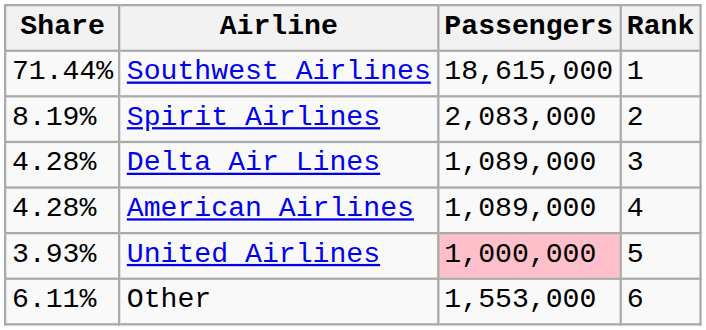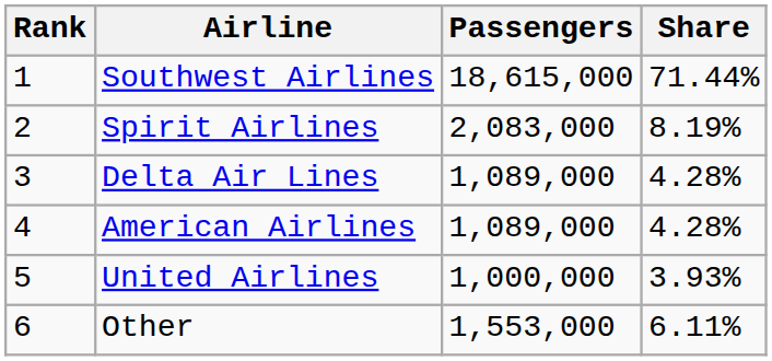 <table class="wikitable sortable" style="font-size: 95%" width= align=>
 <tr>
-<th>Share</th>
+<th>Rank</th>
 <th>Airline</th>
 <th>Passengers</th>
-<th>Rank</th>
+<th>Share</th>
 </tr>
 <tr>
-<td>71.44%</td>
+<td>1</td>
 <td><a href='#'>Southwest Airlines</a></td>
 <td>18,615,000</td>
-<td>1</td>
+<td>71.44%</td>
 </tr>
 <tr>
-<td>8.19%</td>
+<td>2</td>
 <td><a href='#'>Spirit Airlines</a></td>
 <td>2,083,000</td>
-<td>2</td>
+<td>8.19%</td>
 </tr>
 <tr>
-<td>4.28%</td>
+<td>3</td>
 <td><a href='#'>Delta Air Lines</a></td>
 <td>1,089,000</td>
-<td>3</td>
+<td>4.28%</td>
 </tr>
 <tr>
-<td>4.28%</td>
+<td>4</td>
 <td><a href='#'>American Airlines</a></td>
 <td>1,089,000</td>
-<td>4</td>
+<td>4.28%</td>
 </tr>
 <tr>
+<td>5</td>
+<td><a href='#'>United Airlines</a></td>
+<td>1,000,000</td>
 <td>3.93%</td>
-<td><a href='#'>United Airlines</a></td>
-<td style="background: pink;">1,000,000</td>
-<td>5</td>
 </tr>
 <tr>
-<td>6.11%</td>
+<td>6</td>
 <td>Other</td>
 <td>1,553,000</td>
-<td>6</td>
+<td>6.11%</td>
 </tr>
 </table>
